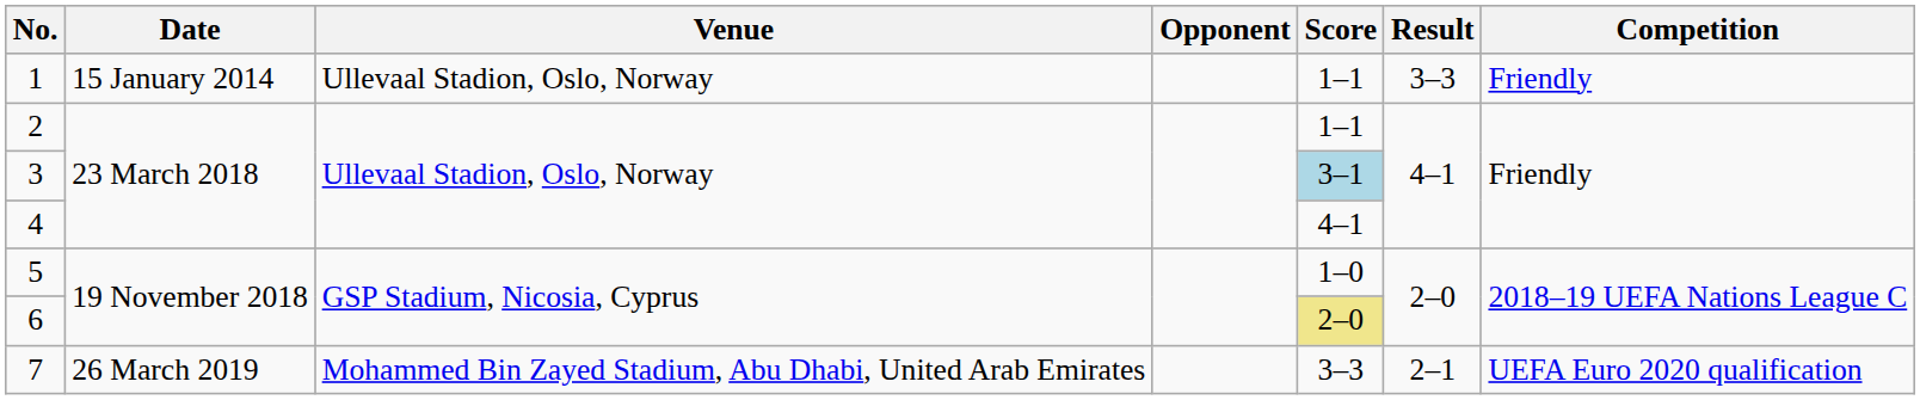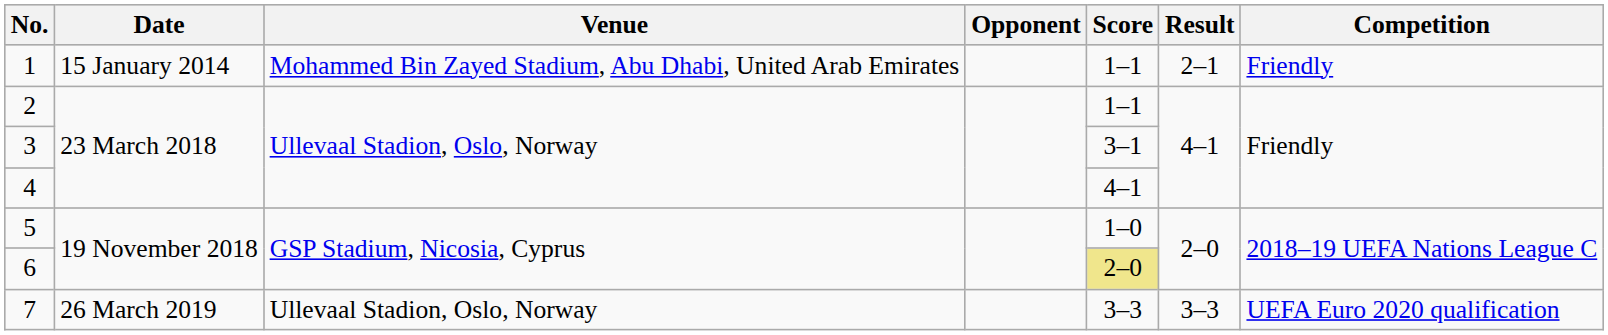 <table class="wikitable sortable">
 <tr>
 <th scope="col">No.</th>
 <th scope="col">Date</th>
 <th scope="col">Venue</th>
 <th scope="col">Opponent</th>
 <th scope="col">Score</th>
 <th scope="col">Result</th>
 <th scope="col">Competition</th>
 </tr>
 <tr>
 <td align="center">1</td>
 <td>15 January 2014</td>
-<td>Ullevaal Stadion, Oslo, Norway</td>
+<td><a href='#'>Mohammed Bin Zayed Stadium</a>, <a href='#'>Abu Dhabi</a>, United Arab Emirates</td>
 <td></td>
 <td align="center">1–1</td>
-<td align="center">3–3</td>
+<td align="center">2–1</td>
 <td><a href='#'>Friendly</a></td>
 </tr>
 <tr>
 <td align="center">2</td>
 <td rowspan="3">23 March 2018</td>
 <td rowspan="3"><a href='#'>Ullevaal Stadion</a>, <a href='#'>Oslo</a>, Norway</td>
 <td rowspan="3"></td>
 <td align="center">1–1</td>
 <td rowspan="3" align="center">4–1</td>
 <td rowspan="3">Friendly</td>
 </tr>
 <tr>
 <td align="center">3</td>
-<td align="center" style="background: lightblue;">3–1</td>
+<td align="center">3–1</td>
 </tr>
 <tr>
 <td align="center">4</td>
 <td align="center">4–1</td>
 </tr>
 <tr>
 <td align="center">5</td>
 <td rowspan="2">19 November 2018</td>
 <td rowspan="2"><a href='#'>GSP Stadium</a>, <a href='#'>Nicosia</a>, Cyprus</td>
 <td rowspan="2"></td>
 <td align="center">1–0</td>
 <td rowspan="2" align="center">2–0</td>
 <td rowspan="2"><a href='#'>2018–19 UEFA Nations League C</a></td>
 </tr>
 <tr>
 <td align="center">6</td>
 <td align="center" style="background: khaki;">2–0</td>
 </tr>
 <tr>
 <td align="center">7</td>
 <td>26 March 2019</td>
-<td><a href='#'>Mohammed Bin Zayed Stadium</a>, <a href='#'>Abu Dhabi</a>, United Arab Emirates</td>
+<td>Ullevaal Stadion, Oslo, Norway</td>
 <td></td>
 <td align="center">3–3</td>
-<td align="center">2–1</td>
+<td align="center">3–3</td>
 <td><a href='#'>UEFA Euro 2020 qualification</a></td>
 </tr>
 </table>
